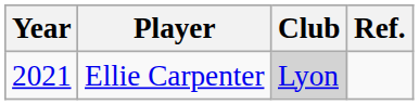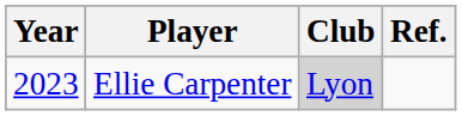 <table class="wikitable">
 <tr>
 <th>Year</th>
 <th>Player</th>
 <th>Club</th>
 <th>Ref.</th>
 </tr>
 <tr>
-<td><a href='#'>2021</a></td>
+<td><a href='#'>2023</a></td>
 <td> <a href='#'>Ellie Carpenter</a></td>
 <td style="background: lightgrey;"> <a href='#'>Lyon</a></td>
 <td></td>
 </tr>
 </table>
